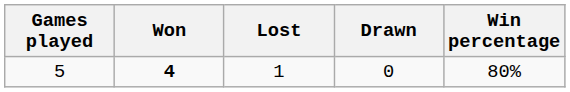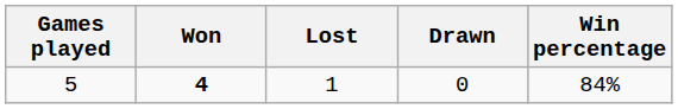 <table class="wikitable" style="text-align:center">
 <tr>
 <th width="70">Games played</th>
 <th width="70">Won</th>
 <th width="70">Lost</th>
 <th width="70">Drawn</th>
 <th width="70">Win percentage</th>
 </tr>
 <tr>
 <td>5</td>
 <td><strong>4</strong></td>
 <td>1</td>
 <td>0</td>
-<td>80%</td>
+<td>84%</td>
 </tr>
 </table>
